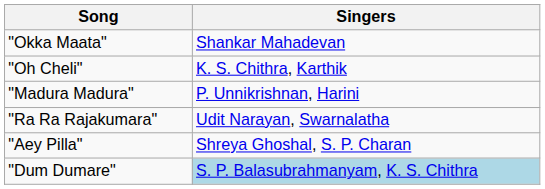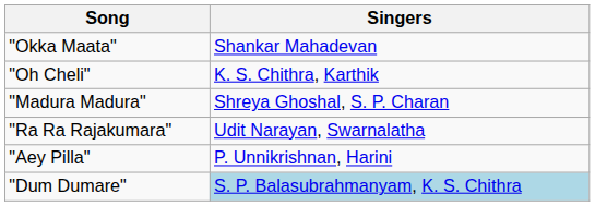 <table class="wikitable" style="width:42%;">
 <tr>
 <th>Song</th>
 <th>Singers</th>
 </tr>
 <tr>
 <td>"Okka Maata"</td>
 <td><a href='#'>Shankar Mahadevan</a></td>
 </tr>
 <tr>
 <td>"Oh Cheli"</td>
 <td><a href='#'>K. S. Chithra</a>, <a href='#'>Karthik</a></td>
 </tr>
 <tr>
 <td>"Madura Madura"</td>
-<td><a href='#'>P. Unnikrishnan</a>, <a href='#'>Harini</a></td>
+<td><a href='#'>Shreya Ghoshal</a>, <a href='#'>S. P. Charan</a></td>
 </tr>
 <tr>
 <td>"Ra Ra Rajakumara"</td>
 <td><a href='#'>Udit Narayan</a>, <a href='#'>Swarnalatha</a></td>
 </tr>
 <tr>
 <td>"Aey Pilla"</td>
-<td><a href='#'>Shreya Ghoshal</a>, <a href='#'>S. P. Charan</a></td>
+<td><a href='#'>P. Unnikrishnan</a>, <a href='#'>Harini</a></td>
 </tr>
 <tr>
 <td>"Dum Dumare"</td>
 <td style="background: lightblue;"><a href='#'>S. P. Balasubrahmanyam</a>, <a href='#'>K. S. Chithra</a></td>
 </tr>
 </table>
